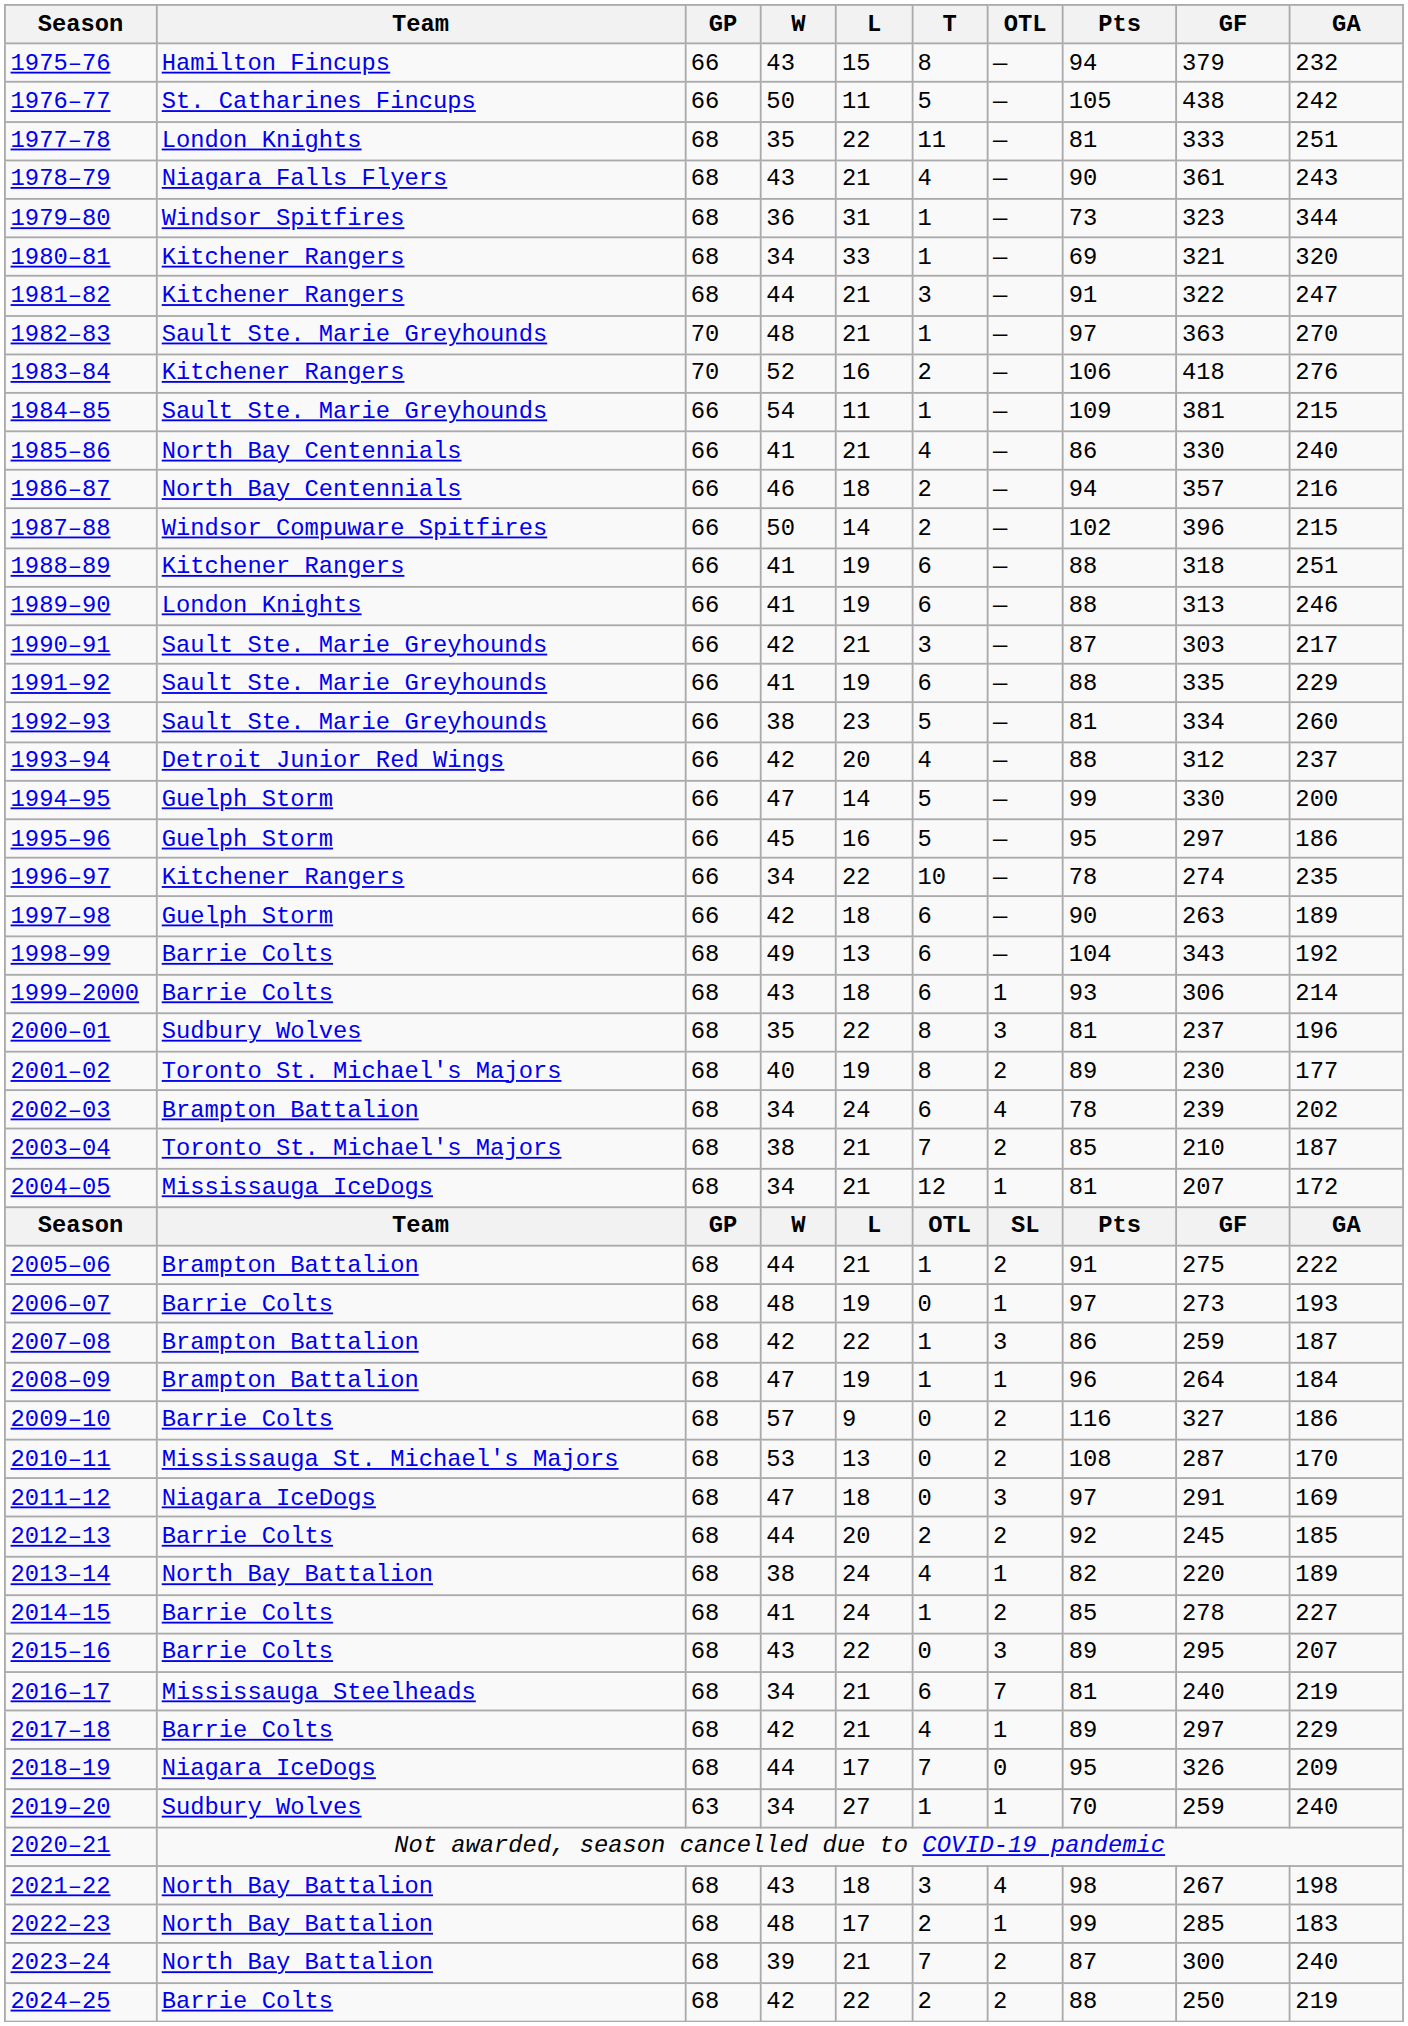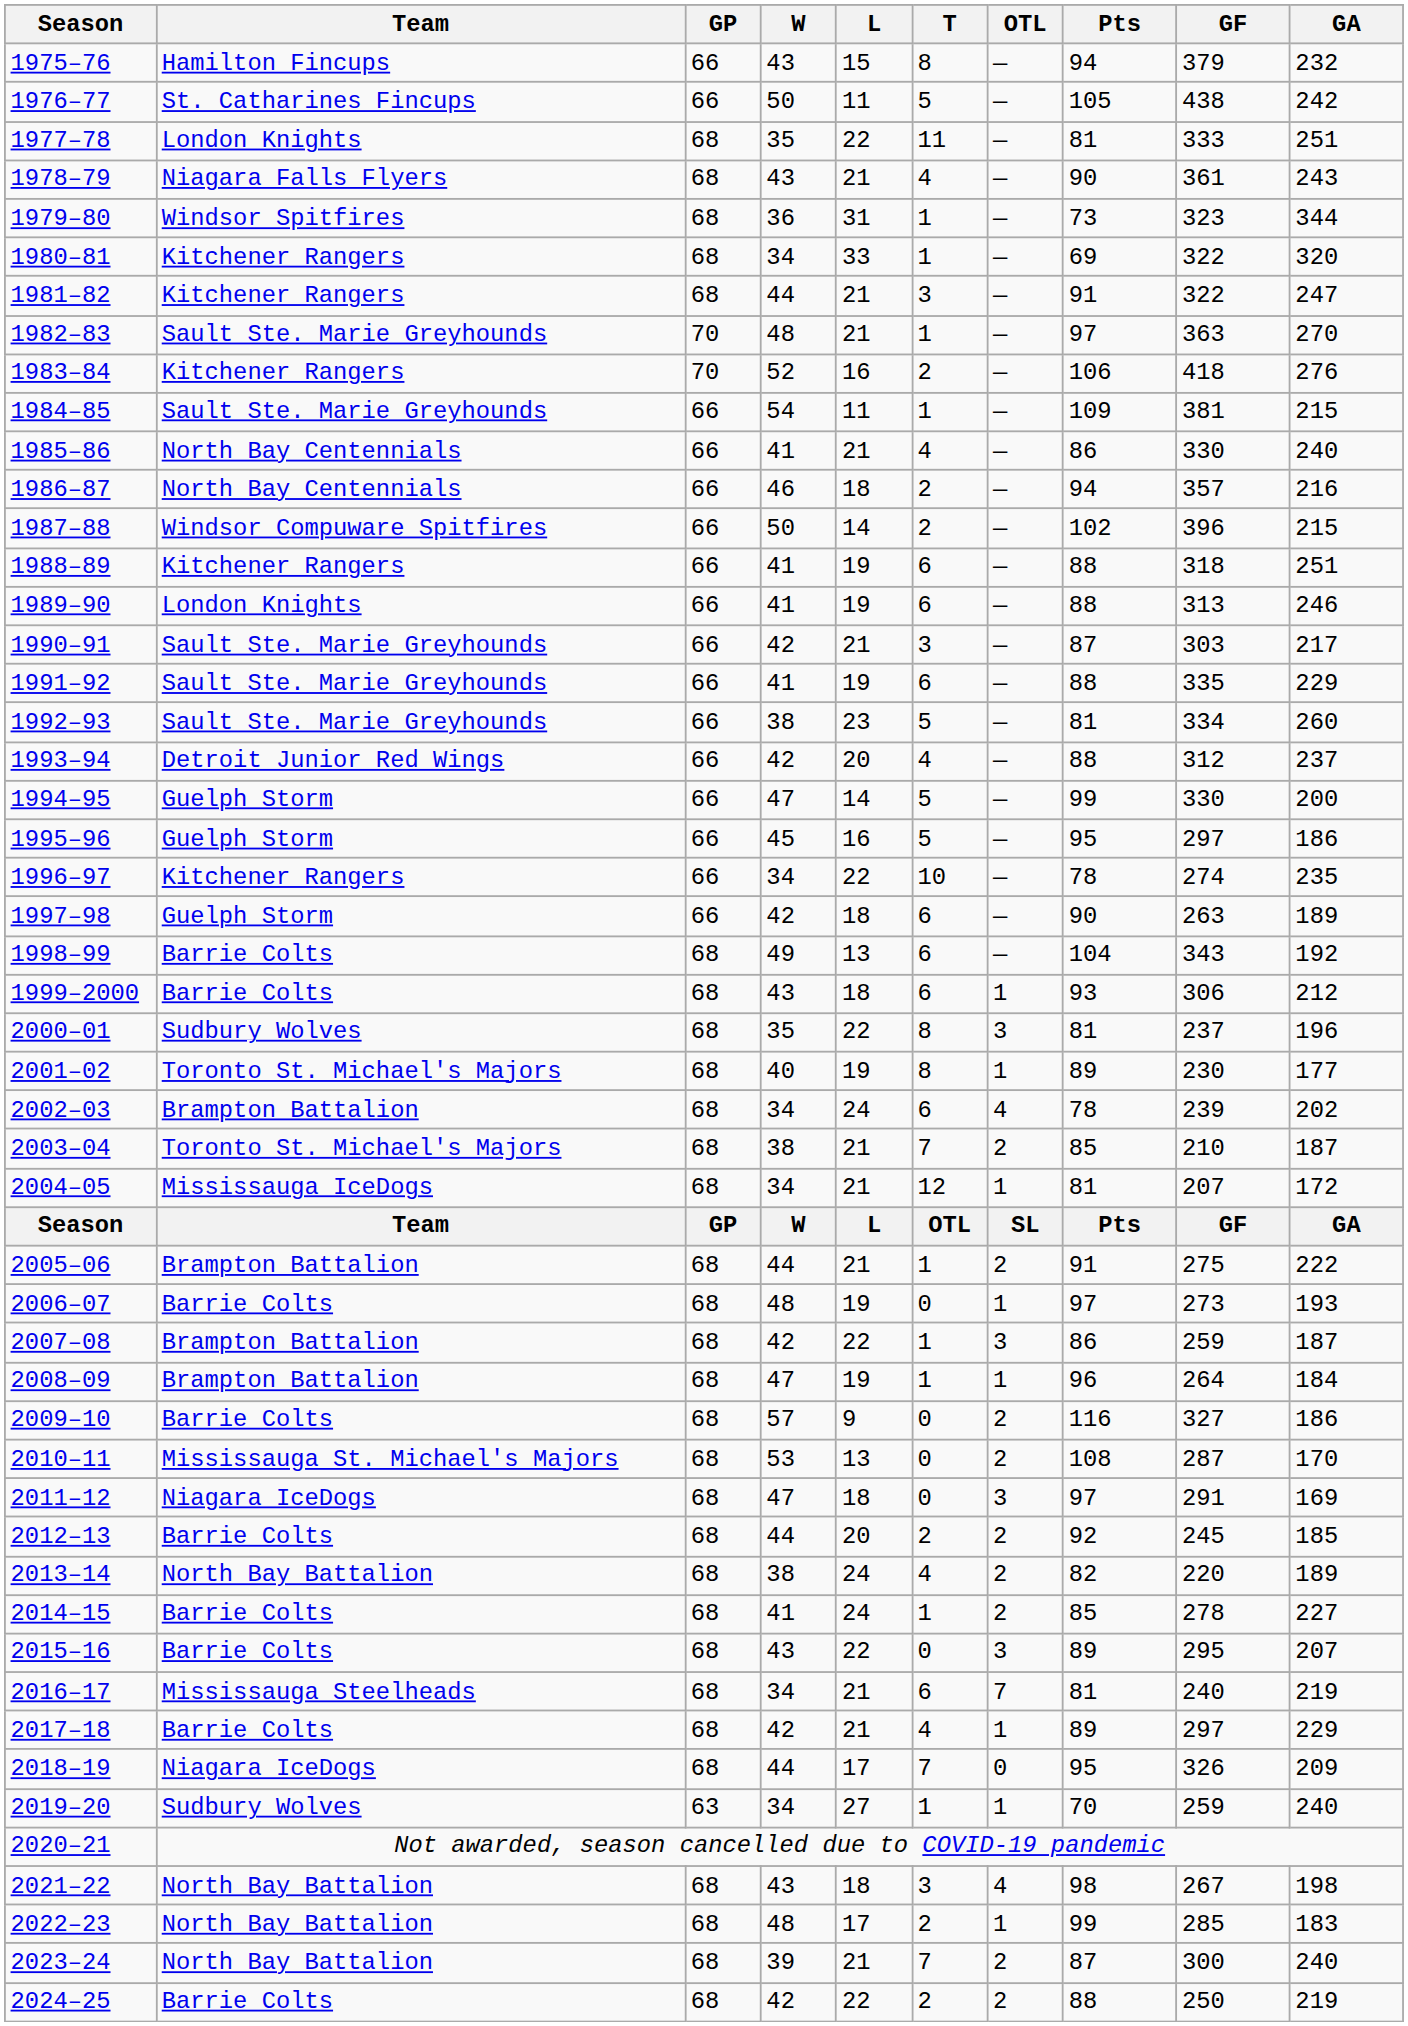 <table class="wikitable">
 <tr>
 <th width="10%">Season</th>
 <th width="35%">Team</th>
 <th width="5%">GP</th>
 <th width="5%">W</th>
 <th width="5%">L</th>
 <th width="5%">T</th>
 <th width="5%">OTL</th>
 <th width="7.5%">Pts</th>
 <th width="7.5%">GF</th>
 <th width="7.5%">GA</th>
 </tr>
 <tr>
 <td><a href='#'>1975–76</a></td>
 <td><a href='#'>Hamilton Fincups</a></td>
 <td>66</td>
 <td>43</td>
 <td>15</td>
 <td>8</td>
 <td>—</td>
 <td>94</td>
 <td>379</td>
 <td>232</td>
 </tr>
 <tr>
 <td><a href='#'>1976–77</a></td>
 <td><a href='#'>St. Catharines Fincups</a></td>
 <td>66</td>
 <td>50</td>
 <td>11</td>
 <td>5</td>
 <td>—</td>
 <td>105</td>
 <td>438</td>
 <td>242</td>
 </tr>
 <tr>
 <td><a href='#'>1977–78</a></td>
 <td><a href='#'>London Knights</a></td>
 <td>68</td>
 <td>35</td>
 <td>22</td>
 <td>11</td>
 <td>—</td>
 <td>81</td>
 <td>333</td>
 <td>251</td>
 </tr>
 <tr>
 <td><a href='#'>1978–79</a></td>
 <td><a href='#'>Niagara Falls Flyers</a></td>
 <td>68</td>
 <td>43</td>
 <td>21</td>
 <td>4</td>
 <td>—</td>
 <td>90</td>
 <td>361</td>
 <td>243</td>
 </tr>
 <tr>
 <td><a href='#'>1979–80</a></td>
 <td><a href='#'>Windsor Spitfires</a></td>
 <td>68</td>
 <td>36</td>
 <td>31</td>
 <td>1</td>
 <td>—</td>
 <td>73</td>
 <td>323</td>
 <td>344</td>
 </tr>
 <tr>
 <td><a href='#'>1980–81</a></td>
 <td><a href='#'>Kitchener Rangers</a></td>
 <td>68</td>
 <td>34</td>
 <td>33</td>
 <td>1</td>
 <td>—</td>
 <td>69</td>
-<td>321</td>
+<td>322</td>
 <td>320</td>
 </tr>
 <tr>
 <td><a href='#'>1981–82</a></td>
 <td><a href='#'>Kitchener Rangers</a></td>
 <td>68</td>
 <td>44</td>
 <td>21</td>
 <td>3</td>
 <td>—</td>
 <td>91</td>
 <td>322</td>
 <td>247</td>
 </tr>
 <tr>
 <td><a href='#'>1982–83</a></td>
 <td><a href='#'>Sault Ste. Marie Greyhounds</a></td>
 <td>70</td>
 <td>48</td>
 <td>21</td>
 <td>1</td>
 <td>—</td>
 <td>97</td>
 <td>363</td>
 <td>270</td>
 </tr>
 <tr>
 <td><a href='#'>1983–84</a></td>
 <td><a href='#'>Kitchener Rangers</a></td>
 <td>70</td>
 <td>52</td>
 <td>16</td>
 <td>2</td>
 <td>—</td>
 <td>106</td>
 <td>418</td>
 <td>276</td>
 </tr>
 <tr>
 <td><a href='#'>1984–85</a></td>
 <td><a href='#'>Sault Ste. Marie Greyhounds</a></td>
 <td>66</td>
 <td>54</td>
 <td>11</td>
 <td>1</td>
 <td>—</td>
 <td>109</td>
 <td>381</td>
 <td>215</td>
 </tr>
 <tr>
 <td><a href='#'>1985–86</a></td>
 <td><a href='#'>North Bay Centennials</a></td>
 <td>66</td>
 <td>41</td>
 <td>21</td>
 <td>4</td>
 <td>—</td>
 <td>86</td>
 <td>330</td>
 <td>240</td>
 </tr>
 <tr>
 <td><a href='#'>1986–87</a></td>
 <td><a href='#'>North Bay Centennials</a></td>
 <td>66</td>
 <td>46</td>
 <td>18</td>
 <td>2</td>
 <td>—</td>
 <td>94</td>
 <td>357</td>
 <td>216</td>
 </tr>
 <tr>
 <td><a href='#'>1987–88</a></td>
 <td><a href='#'>Windsor Compuware Spitfires</a></td>
 <td>66</td>
 <td>50</td>
 <td>14</td>
 <td>2</td>
 <td>—</td>
 <td>102</td>
 <td>396</td>
 <td>215</td>
 </tr>
 <tr>
 <td><a href='#'>1988–89</a></td>
 <td><a href='#'>Kitchener Rangers</a></td>
 <td>66</td>
 <td>41</td>
 <td>19</td>
 <td>6</td>
 <td>—</td>
 <td>88</td>
 <td>318</td>
 <td>251</td>
 </tr>
 <tr>
 <td><a href='#'>1989–90</a></td>
 <td><a href='#'>London Knights</a></td>
 <td>66</td>
 <td>41</td>
 <td>19</td>
 <td>6</td>
 <td>—</td>
 <td>88</td>
 <td>313</td>
 <td>246</td>
 </tr>
 <tr>
 <td><a href='#'>1990–91</a></td>
 <td><a href='#'>Sault Ste. Marie Greyhounds</a></td>
 <td>66</td>
 <td>42</td>
 <td>21</td>
 <td>3</td>
 <td>—</td>
 <td>87</td>
 <td>303</td>
 <td>217</td>
 </tr>
 <tr>
 <td><a href='#'>1991–92</a></td>
 <td><a href='#'>Sault Ste. Marie Greyhounds</a></td>
 <td>66</td>
 <td>41</td>
 <td>19</td>
 <td>6</td>
 <td>—</td>
 <td>88</td>
 <td>335</td>
 <td>229</td>
 </tr>
 <tr>
 <td><a href='#'>1992–93</a></td>
 <td><a href='#'>Sault Ste. Marie Greyhounds</a></td>
 <td>66</td>
 <td>38</td>
 <td>23</td>
 <td>5</td>
 <td>—</td>
 <td>81</td>
 <td>334</td>
 <td>260</td>
 </tr>
 <tr>
 <td><a href='#'>1993–94</a></td>
 <td><a href='#'>Detroit Junior Red Wings</a></td>
 <td>66</td>
 <td>42</td>
 <td>20</td>
 <td>4</td>
 <td>—</td>
 <td>88</td>
 <td>312</td>
 <td>237</td>
 </tr>
 <tr>
 <td><a href='#'>1994–95</a></td>
 <td><a href='#'>Guelph Storm</a></td>
 <td>66</td>
 <td>47</td>
 <td>14</td>
 <td>5</td>
 <td>—</td>
 <td>99</td>
 <td>330</td>
 <td>200</td>
 </tr>
 <tr>
 <td><a href='#'>1995–96</a></td>
 <td><a href='#'>Guelph Storm</a></td>
 <td>66</td>
 <td>45</td>
 <td>16</td>
 <td>5</td>
 <td>—</td>
 <td>95</td>
 <td>297</td>
 <td>186</td>
 </tr>
 <tr>
 <td><a href='#'>1996–97</a></td>
 <td><a href='#'>Kitchener Rangers</a></td>
 <td>66</td>
 <td>34</td>
 <td>22</td>
 <td>10</td>
 <td>—</td>
 <td>78</td>
 <td>274</td>
 <td>235</td>
 </tr>
 <tr>
 <td><a href='#'>1997–98</a></td>
 <td><a href='#'>Guelph Storm</a></td>
 <td>66</td>
 <td>42</td>
 <td>18</td>
 <td>6</td>
 <td>—</td>
 <td>90</td>
 <td>263</td>
 <td>189</td>
 </tr>
 <tr>
 <td><a href='#'>1998–99</a></td>
 <td><a href='#'>Barrie Colts</a></td>
 <td>68</td>
 <td>49</td>
 <td>13</td>
 <td>6</td>
 <td>—</td>
 <td>104</td>
 <td>343</td>
 <td>192</td>
 </tr>
 <tr>
 <td><a href='#'>1999–2000</a></td>
 <td><a href='#'>Barrie Colts</a></td>
 <td>68</td>
 <td>43</td>
 <td>18</td>
 <td>6</td>
 <td>1</td>
 <td>93</td>
 <td>306</td>
-<td>214</td>
+<td>212</td>
 </tr>
 <tr>
 <td><a href='#'>2000–01</a></td>
 <td><a href='#'>Sudbury Wolves</a></td>
 <td>68</td>
 <td>35</td>
 <td>22</td>
 <td>8</td>
 <td>3</td>
 <td>81</td>
 <td>237</td>
 <td>196</td>
 </tr>
 <tr>
 <td><a href='#'>2001–02</a></td>
 <td><a href='#'>Toronto St. Michael's Majors</a></td>
 <td>68</td>
 <td>40</td>
 <td>19</td>
 <td>8</td>
-<td>2</td>
+<td>1</td>
 <td>89</td>
 <td>230</td>
 <td>177</td>
 </tr>
 <tr>
 <td><a href='#'>2002–03</a></td>
 <td><a href='#'>Brampton Battalion</a></td>
 <td>68</td>
 <td>34</td>
 <td>24</td>
 <td>6</td>
 <td>4</td>
 <td>78</td>
 <td>239</td>
 <td>202</td>
 </tr>
 <tr>
 <td><a href='#'>2003–04</a></td>
 <td><a href='#'>Toronto St. Michael's Majors</a></td>
 <td>68</td>
 <td>38</td>
 <td>21</td>
 <td>7</td>
 <td>2</td>
 <td>85</td>
 <td>210</td>
 <td>187</td>
 </tr>
 <tr>
 <td><a href='#'>2004–05</a></td>
 <td><a href='#'>Mississauga IceDogs</a></td>
 <td>68</td>
 <td>34</td>
 <td>21</td>
 <td>12</td>
 <td>1</td>
 <td>81</td>
 <td>207</td>
 <td>172</td>
 </tr>
 <tr>
 <th width="10%">Season</th>
 <th width="35%">Team</th>
 <th width="5%">GP</th>
 <th width="5%">W</th>
 <th width="5%">L</th>
 <th width="5%">OTL</th>
 <th width="5%">SL</th>
 <th width="7.5%">Pts</th>
 <th width="7.5%">GF</th>
 <th width="7.5%">GA</th>
 </tr>
 <tr>
 <td><a href='#'>2005–06</a></td>
 <td><a href='#'>Brampton Battalion</a></td>
 <td>68</td>
 <td>44</td>
 <td>21</td>
 <td>1</td>
 <td>2</td>
 <td>91</td>
 <td>275</td>
 <td>222</td>
 </tr>
 <tr>
 <td><a href='#'>2006–07</a></td>
 <td><a href='#'>Barrie Colts</a></td>
 <td>68</td>
 <td>48</td>
 <td>19</td>
 <td>0</td>
 <td>1</td>
 <td>97</td>
 <td>273</td>
 <td>193</td>
 </tr>
 <tr>
 <td><a href='#'>2007–08</a></td>
 <td><a href='#'>Brampton Battalion</a></td>
 <td>68</td>
 <td>42</td>
 <td>22</td>
 <td>1</td>
 <td>3</td>
 <td>86</td>
 <td>259</td>
 <td>187</td>
 </tr>
 <tr>
 <td><a href='#'>2008–09</a></td>
 <td><a href='#'>Brampton Battalion</a></td>
 <td>68</td>
 <td>47</td>
 <td>19</td>
 <td>1</td>
 <td>1</td>
 <td>96</td>
 <td>264</td>
 <td>184</td>
 </tr>
 <tr>
 <td><a href='#'>2009–10</a></td>
 <td><a href='#'>Barrie Colts</a></td>
 <td>68</td>
 <td>57</td>
 <td>9</td>
 <td>0</td>
 <td>2</td>
 <td>116</td>
 <td>327</td>
 <td>186</td>
 </tr>
 <tr>
 <td><a href='#'>2010–11</a></td>
 <td><a href='#'>Mississauga St. Michael's Majors</a></td>
 <td>68</td>
 <td>53</td>
 <td>13</td>
 <td>0</td>
 <td>2</td>
 <td>108</td>
 <td>287</td>
 <td>170</td>
 </tr>
 <tr>
 <td><a href='#'>2011–12</a></td>
 <td><a href='#'>Niagara IceDogs</a></td>
 <td>68</td>
 <td>47</td>
 <td>18</td>
 <td>0</td>
 <td>3</td>
 <td>97</td>
 <td>291</td>
 <td>169</td>
 </tr>
 <tr>
 <td><a href='#'>2012–13</a></td>
 <td><a href='#'>Barrie Colts</a></td>
 <td>68</td>
 <td>44</td>
 <td>20</td>
 <td>2</td>
 <td>2</td>
 <td>92</td>
 <td>245</td>
 <td>185</td>
 </tr>
 <tr>
 <td><a href='#'>2013–14</a></td>
 <td><a href='#'>North Bay Battalion</a></td>
 <td>68</td>
 <td>38</td>
 <td>24</td>
 <td>4</td>
-<td>1</td>
+<td>2</td>
 <td>82</td>
 <td>220</td>
 <td>189</td>
 </tr>
 <tr>
 <td><a href='#'>2014–15</a></td>
 <td><a href='#'>Barrie Colts</a></td>
 <td>68</td>
 <td>41</td>
 <td>24</td>
 <td>1</td>
 <td>2</td>
 <td>85</td>
 <td>278</td>
 <td>227</td>
 </tr>
 <tr>
 <td><a href='#'>2015–16</a></td>
 <td><a href='#'>Barrie Colts</a></td>
 <td>68</td>
 <td>43</td>
 <td>22</td>
 <td>0</td>
 <td>3</td>
 <td>89</td>
 <td>295</td>
 <td>207</td>
 </tr>
 <tr>
 <td><a href='#'>2016–17</a></td>
 <td><a href='#'>Mississauga Steelheads</a></td>
 <td>68</td>
 <td>34</td>
 <td>21</td>
 <td>6</td>
 <td>7</td>
 <td>81</td>
 <td>240</td>
 <td>219</td>
 </tr>
 <tr>
 <td><a href='#'>2017–18</a></td>
 <td><a href='#'>Barrie Colts</a></td>
 <td>68</td>
 <td>42</td>
 <td>21</td>
 <td>4</td>
 <td>1</td>
 <td>89</td>
 <td>297</td>
 <td>229</td>
 </tr>
 <tr>
 <td><a href='#'>2018–19</a></td>
 <td><a href='#'>Niagara IceDogs</a></td>
 <td>68</td>
 <td>44</td>
 <td>17</td>
 <td>7</td>
 <td>0</td>
 <td>95</td>
 <td>326</td>
 <td>209</td>
 </tr>
 <tr>
 <td><a href='#'>2019–20</a></td>
 <td><a href='#'>Sudbury Wolves</a></td>
 <td>63</td>
 <td>34</td>
 <td>27</td>
 <td>1</td>
 <td>1</td>
 <td>70</td>
 <td>259</td>
 <td>240</td>
 </tr>
 <tr>
 <td><a href='#'>2020–21</a></td>
 <td colspan=9 align=center><em>Not awarded, season cancelled due to <a href='#'>COVID-19 pandemic</a></em></td>
 </tr>
 <tr>
 <td><a href='#'>2021–22</a></td>
 <td><a href='#'>North Bay Battalion</a></td>
 <td>68</td>
 <td>43</td>
 <td>18</td>
 <td>3</td>
 <td>4</td>
 <td>98</td>
 <td>267</td>
 <td>198</td>
 </tr>
 <tr>
 <td><a href='#'>2022–23</a></td>
 <td><a href='#'>North Bay Battalion</a></td>
 <td>68</td>
 <td>48</td>
 <td>17</td>
 <td>2</td>
 <td>1</td>
 <td>99</td>
 <td>285</td>
 <td>183</td>
 </tr>
 <tr>
 <td><a href='#'>2023–24</a></td>
 <td><a href='#'>North Bay Battalion</a></td>
 <td>68</td>
 <td>39</td>
 <td>21</td>
 <td>7</td>
 <td>2</td>
 <td>87</td>
 <td>300</td>
 <td>240</td>
 </tr>
 <tr>
 <td><a href='#'>2024–25</a></td>
 <td><a href='#'>Barrie Colts</a></td>
 <td>68</td>
 <td>42</td>
 <td>22</td>
 <td>2</td>
 <td>2</td>
 <td>88</td>
 <td>250</td>
 <td>219</td>
 </tr>
 </table>
